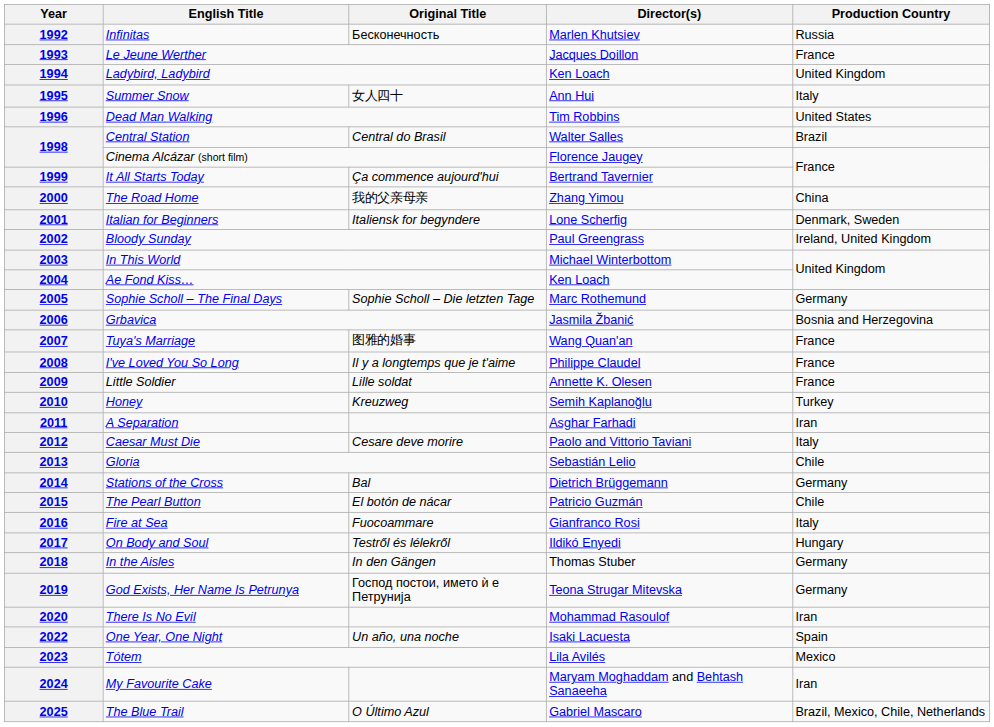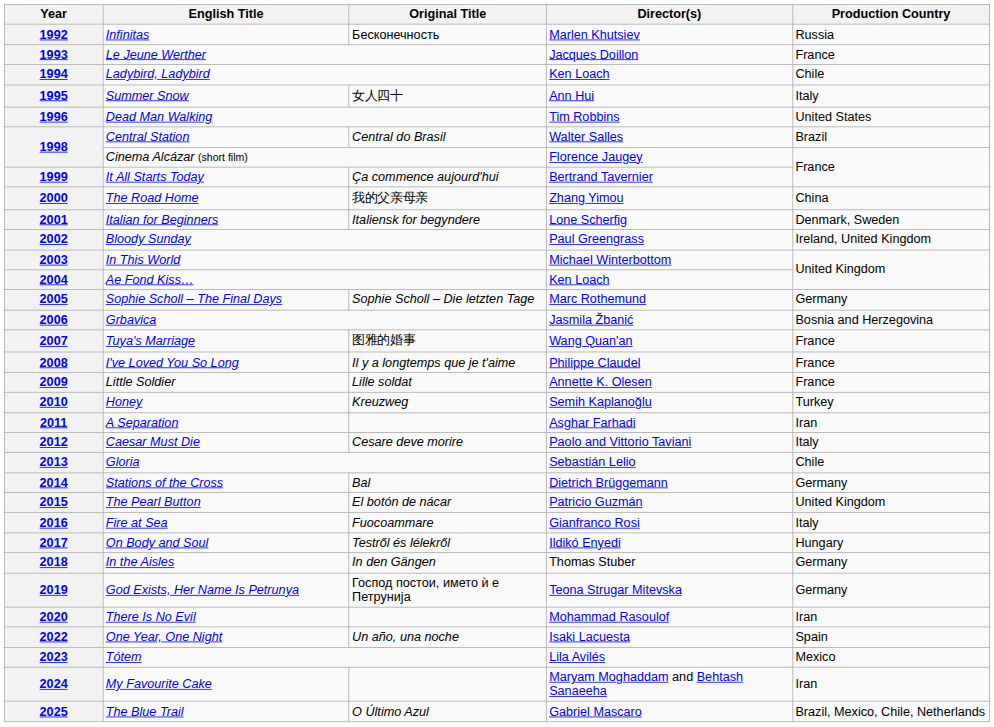 <table class="wikitable">
 <tr>
 <th width="10%">Year</th>
 <th width="25%">English Title</th>
 <th>Original Title</th>
 <th width="25%">Director(s)</th>
 <th width="20%">Production Country</th>
 </tr>
 <tr>
 <th align="center"><a href='#'>1992</a></th>
 <td><em><a href='#'>Infinitas</a></em></td>
 <td>Бесконечность</td>
 <td><a href='#'>Marlen Khutsiev</a></td>
 <td>Russia</td>
 </tr>
 <tr>
 <th align="center"><a href='#'>1993</a></th>
 <td colspan="2"><em><a href='#'>Le Jeune Werther</a></em></td>
 <td><a href='#'>Jacques Doillon</a></td>
 <td>France</td>
 </tr>
 <tr>
 <th align="center"><a href='#'>1994</a></th>
 <td colspan="2"><em><a href='#'>Ladybird, Ladybird</a></em></td>
 <td><a href='#'>Ken Loach</a></td>
-<td>United Kingdom</td>
+<td>Chile</td>
 </tr>
 <tr>
 <th align="center"><a href='#'>1995</a></th>
 <td><em><a href='#'>Summer Snow</a></em></td>
 <td>女人四十</td>
 <td><a href='#'>Ann Hui</a></td>
 <td>Italy</td>
 </tr>
 <tr>
 <th align="center"><a href='#'>1996</a></th>
 <td colspan="2"><em><a href='#'>Dead Man Walking</a></em></td>
 <td><a href='#'>Tim Robbins</a></td>
 <td>United States</td>
 </tr>
 <tr>
 <th rowspan="2" align="center"><a href='#'>1998</a></th>
 <td><em><a href='#'>Central Station</a></em></td>
 <td><em>Central do Brasil</em></td>
 <td><a href='#'>Walter Salles</a></td>
 <td>Brazil</td>
 </tr>
 <tr>
 <td colspan="2"><em>Cinema Alcázar</em> <small>(short film)</small></td>
 <td><a href='#'>Florence Jaugey</a></td>
 <td rowspan="2">France</td>
 </tr>
 <tr>
 <th align="center"><a href='#'>1999</a></th>
 <td><em><a href='#'>It All Starts Today</a></em></td>
 <td><em>Ça commence aujourd'hui</em></td>
 <td><a href='#'>Bertrand Tavernier</a></td>
 </tr>
 <tr>
 <th align="center"><a href='#'>2000</a></th>
 <td><em><a href='#'>The Road Home</a></em></td>
 <td>我的父亲母亲</td>
 <td><a href='#'>Zhang Yimou</a></td>
 <td>China</td>
 </tr>
 <tr>
 <th align="center"><a href='#'>2001</a></th>
 <td><em><a href='#'>Italian for Beginners</a></em></td>
 <td><em>Italiensk for begyndere</em></td>
 <td><a href='#'>Lone Scherfig</a></td>
 <td>Denmark, Sweden</td>
 </tr>
 <tr>
 <th align="center"><a href='#'>2002</a></th>
 <td colspan="2"><em><a href='#'>Bloody Sunday</a></em></td>
 <td><a href='#'>Paul Greengrass</a></td>
 <td>Ireland, United Kingdom</td>
 </tr>
 <tr>
 <th align="center"><a href='#'>2003</a></th>
 <td colspan="2"><em><a href='#'>In This World</a></em></td>
 <td><a href='#'>Michael Winterbottom</a></td>
 <td rowspan="2">United Kingdom</td>
 </tr>
 <tr>
 <th align="center"><a href='#'>2004</a></th>
 <td colspan="2"><em><a href='#'>Ae Fond Kiss…</a></em></td>
 <td><a href='#'>Ken Loach</a></td>
 </tr>
 <tr>
 <th align="center"><a href='#'>2005</a></th>
 <td><em><a href='#'>Sophie Scholl – The Final Days</a></em></td>
 <td><em>Sophie Scholl – Die letzten Tage</em></td>
 <td><a href='#'>Marc Rothemund</a></td>
 <td>Germany</td>
 </tr>
 <tr>
 <th align="center"><a href='#'>2006</a></th>
 <td colspan="2"><em><a href='#'>Grbavica</a></em></td>
 <td><a href='#'>Jasmila Žbanić</a></td>
 <td>Bosnia and Herzegovina</td>
 </tr>
 <tr>
 <th align="center"><a href='#'>2007</a></th>
 <td><em><a href='#'>Tuya's Marriage</a></em></td>
 <td>图雅的婚事</td>
 <td><a href='#'>Wang Quan'an</a></td>
 <td>France</td>
 </tr>
 <tr>
 <th align="center"><a href='#'>2008</a></th>
 <td><em><a href='#'>I've Loved You So Long</a></em></td>
 <td><em>Il y a longtemps que je t'aime</em></td>
 <td><a href='#'>Philippe Claudel</a></td>
 <td>France</td>
 </tr>
 <tr>
 <th align="center"><a href='#'>2009</a></th>
 <td><em>Little Soldier</em></td>
 <td><em>Lille soldat</em></td>
 <td><a href='#'>Annette K. Olesen</a></td>
 <td>France</td>
 </tr>
 <tr>
 <th align="center"><a href='#'>2010</a></th>
 <td><em><a href='#'>Honey</a></em></td>
 <td><em>Kreuzweg</em></td>
 <td><a href='#'>Semih Kaplanoğlu</a></td>
 <td>Turkey</td>
 </tr>
 <tr>
 <th align="center"><a href='#'>2011</a></th>
 <td><em><a href='#'>A Separation</a></em></td>
 <td></td>
 <td><a href='#'>Asghar Farhadi</a></td>
 <td>Iran</td>
 </tr>
 <tr>
 <th align="center"><a href='#'>2012</a></th>
 <td><em><a href='#'>Caesar Must Die</a></em></td>
 <td><em>Cesare deve morire</em></td>
 <td><a href='#'>Paolo and Vittorio Taviani</a></td>
 <td>Italy</td>
 </tr>
 <tr>
 <th align="center"><a href='#'>2013</a></th>
 <td colspan="2"><em><a href='#'>Gloria</a></em></td>
 <td><a href='#'>Sebastián Lelio</a></td>
 <td>Chile</td>
 </tr>
 <tr>
 <th align="center"><a href='#'>2014</a></th>
 <td><em><a href='#'>Stations of the Cross</a></em></td>
 <td><em>Bal</em></td>
 <td><a href='#'>Dietrich Brüggemann</a></td>
 <td>Germany</td>
 </tr>
 <tr>
 <th align="center"><a href='#'>2015</a></th>
 <td><em><a href='#'>The Pearl Button</a></em></td>
 <td><em>El botón de nácar</em></td>
 <td><a href='#'>Patricio Guzmán</a></td>
-<td>Chile</td>
+<td>United Kingdom</td>
 </tr>
 <tr>
 <th align="center"><a href='#'>2016</a></th>
 <td><em><a href='#'>Fire at Sea</a></em></td>
 <td><em>Fuocoammare</em></td>
 <td><a href='#'>Gianfranco Rosi</a></td>
 <td>Italy</td>
 </tr>
 <tr>
 <th align="center"><a href='#'>2017</a></th>
 <td><em><a href='#'>On Body and Soul</a></em></td>
 <td><em>Testről és lélekről</em></td>
 <td><a href='#'>Ildikó Enyedi</a></td>
 <td>Hungary</td>
 </tr>
 <tr>
 <th align="center"><a href='#'>2018</a></th>
 <td><em><a href='#'>In the Aisles</a></em></td>
 <td><em>In den Gängen</em></td>
 <td>Thomas Stuber</td>
 <td>Germany</td>
 </tr>
 <tr>
 <th align="center"><a href='#'>2019</a></th>
 <td><em><a href='#'>God Exists, Her Name Is Petrunya</a></em></td>
 <td>Господ постои, името ѝ е Петрунија</td>
 <td><a href='#'>Teona Strugar Mitevska</a></td>
 <td>Germany</td>
 </tr>
 <tr>
 <th align="center"><a href='#'>2020</a></th>
 <td><em><a href='#'>There Is No Evil</a></em></td>
 <td></td>
 <td><a href='#'>Mohammad Rasoulof</a></td>
 <td>Iran</td>
 </tr>
 <tr>
 <th align="center"><a href='#'>2022</a></th>
 <td><em><a href='#'>One Year, One Night</a></em></td>
 <td><em>Un año, una noche</em></td>
 <td><a href='#'>Isaki Lacuesta</a></td>
 <td>Spain</td>
 </tr>
 <tr>
 <th align="center"><a href='#'>2023</a></th>
 <td colspan="2"><em><a href='#'>Tótem</a></em></td>
 <td><a href='#'>Lila Avilés</a></td>
 <td>Mexico</td>
 </tr>
 <tr>
 <th align="center"><a href='#'>2024</a></th>
 <td><em><a href='#'>My Favourite Cake</a></em></td>
 <td></td>
 <td><a href='#'>Maryam Moghaddam</a> and <a href='#'>Behtash Sanaeeha</a></td>
 <td>Iran</td>
 </tr>
 <tr>
 <th><a href='#'>2025</a></th>
 <td><em><a href='#'>The Blue Trail</a></em></td>
 <td><em>O Último Azul</em></td>
 <td><a href='#'>Gabriel Mascaro</a></td>
 <td>Brazil, Mexico, Chile, Netherlands</td>
 </tr>
 </table>
